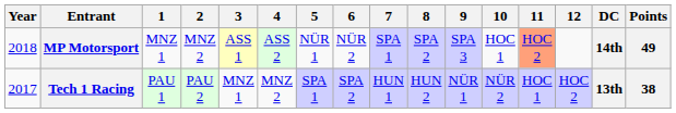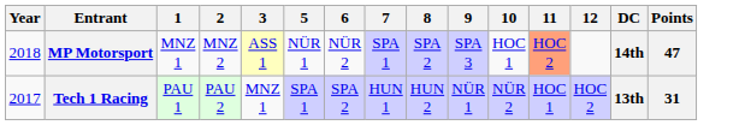 <table class="wikitable" style="text-align:center; font-size:85%">
 <tr>
 <th>Year</th>
 <th>Entrant</th>
 <th>1</th>
 <th>2</th>
 <th>3</th>
-<th>4</th>
 <th>5</th>
 <th>6</th>
 <th>7</th>
 <th>8</th>
 <th>9</th>
 <th>10</th>
 <th>11</th>
 <th>12</th>
 <th>DC</th>
 <th>Points</th>
 </tr>
 <tr>
 <td><a href='#'>2018</a></td>
 <th nowrap><a href='#'>MP Motorsport</a></th>
 <td><a href='#'>MNZ<br>1</a></td>
 <td><a href='#'>MNZ<br>2</a></td>
 <td style="background:#ffffbf;"><a href='#'>ASS<br>1</a><br></td>
-<td style="background:#dfffdf;"><a href='#'>ASS<br>2</a><br></td>
 <td><a href='#'>NÜR<br>1</a></td>
 <td><a href='#'>NÜR<br>2</a></td>
 <td style="background:#cfcfff;"><a href='#'>SPA<br>1</a><br></td>
 <td style="background:#cfcfff;"><a href='#'>SPA<br>2</a><br></td>
 <td style="background:#cfcfff;"><a href='#'>SPA<br>3</a><br></td>
 <td><a href='#'>HOC<br>1</a></td>
 <td style="background: lightsalmon;"><a href='#'>HOC<br>2</a></td>
 <td></td>
 <th>14th</th>
-<th>49</th>
+<th>47</th>
 </tr>
 <tr>
 <td><a href='#'>2017</a></td>
 <th><a href='#'>Tech 1 Racing</a></th>
 <td style="background:#dfffdf;"><a href='#'>PAU<br>1</a><br></td>
 <td style="background:#dfffdf;"><a href='#'>PAU<br>2</a><br></td>
 <td><a href='#'>MNZ<br>1</a></td>
-<td><a href='#'>MNZ<br>2</a></td>
 <td style="background:#cfcfff;"><a href='#'>SPA<br>1</a><br></td>
 <td style="background:#cfcfff;"><a href='#'>SPA<br>2</a><br></td>
 <td style="background:#cfcfff;"><a href='#'>HUN<br>1</a><br></td>
 <td style="background:#cfcfff;"><a href='#'>HUN<br>2</a><br></td>
 <td style="background:#cfcfff;"><a href='#'>NÜR<br>1</a><br></td>
 <td style="background:#cfcfff;"><a href='#'>NÜR<br>2</a><br></td>
 <td style="background:#cfcfff;"><a href='#'>HOC<br>1</a><br></td>
 <td style="background:#cfcfff;"><a href='#'>HOC<br>2</a><br></td>
 <th>13th</th>
-<th>38</th>
+<th>31</th>
 </tr>
 </table>
